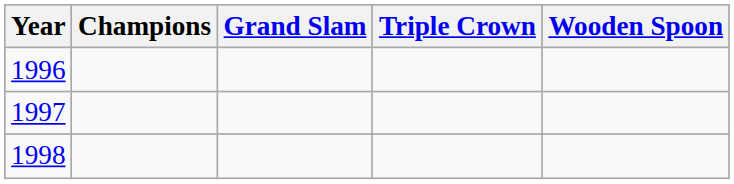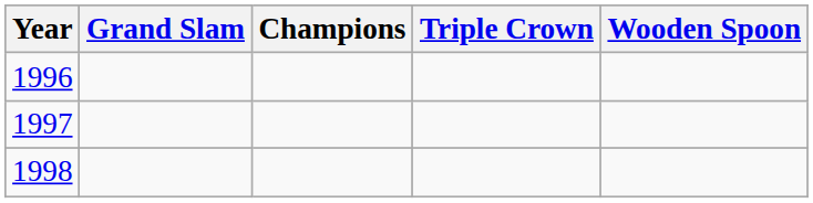 <table class="wikitable" style="text-align:center">
 <tr>
 <th>Year</th>
+<th><a href='#'>Grand Slam</a></th>
 <th>Champions</th>
-<th><a href='#'>Grand Slam</a></th>
 <th><a href='#'>Triple Crown</a></th>
 <th><a href='#'>Wooden Spoon</a></th>
 </tr>
 <tr>
 <td><a href='#'>1996</a></td>
 <td></td>
 <td></td>
 <td></td>
 <td></td>
 </tr>
 <tr>
 <td><a href='#'>1997</a></td>
 <td></td>
 <td></td>
 <td></td>
 <td></td>
 </tr>
 <tr>
 <td><a href='#'>1998</a></td>
 <td></td>
 <td></td>
 <td></td>
 <td></td>
 </tr>
 </table>
